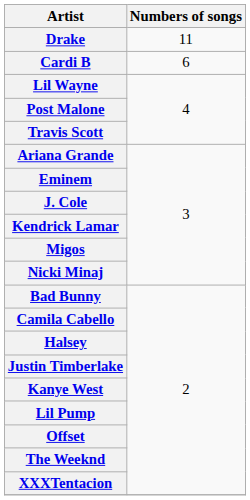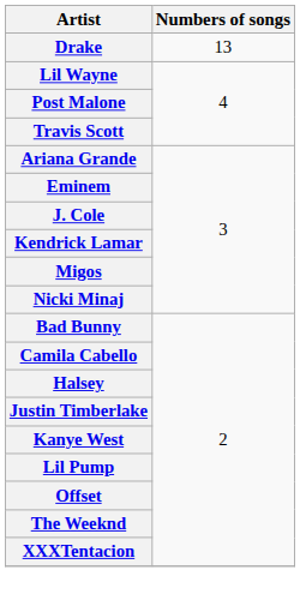 <table class="wikitable sortable plainrowheaders" style="text-align:center;">
 <tr>
 <th scope="col">Artist</th>
 <th scope="col">Numbers of songs</th>
 </tr>
 <tr>
 <th scope="row"><a href='#'>Drake</a></th>
-<td>11</td>
-</tr>
-<tr>
-<th scope="row"><a href='#'>Cardi B</a></th>
-<td>6</td>
+<td>13</td>
 </tr>
 <tr>
 <th scope="row"><a href='#'>Lil Wayne</a></th>
 <td rowspan="3">4</td>
 </tr>
 <tr>
 <th scope="row"><a href='#'>Post Malone</a></th>
 </tr>
 <tr>
 <th scope="row"><a href='#'>Travis Scott</a></th>
 </tr>
 <tr>
 <th scope="row"><a href='#'>Ariana Grande</a></th>
 <td rowspan="6">3</td>
 </tr>
 <tr>
 <th scope="row"><a href='#'>Eminem</a></th>
 </tr>
 <tr>
 <th scope="row"><a href='#'>J. Cole</a></th>
 </tr>
 <tr>
 <th scope="row"><a href='#'>Kendrick Lamar</a></th>
 </tr>
 <tr>
 <th scope="row"><a href='#'>Migos</a></th>
 </tr>
 <tr>
 <th scope="row"><a href='#'>Nicki Minaj</a></th>
 </tr>
 <tr>
 <th scope="row"><a href='#'>Bad Bunny</a></th>
 <td rowspan="9">2</td>
 </tr>
 <tr>
 <th scope="row"><a href='#'>Camila Cabello</a></th>
 </tr>
 <tr>
 <th scope="row"><a href='#'>Halsey</a></th>
 </tr>
 <tr>
 <th scope="row"><a href='#'>Justin Timberlake</a></th>
 </tr>
 <tr>
 <th scope="row"><a href='#'>Kanye West</a></th>
 </tr>
 <tr>
 <th scope="row"><a href='#'>Lil Pump</a></th>
 </tr>
 <tr>
 <th scope="row"><a href='#'>Offset</a></th>
 </tr>
 <tr>
 <th scope="row"><a href='#'>The Weeknd</a></th>
 </tr>
 <tr>
 <th scope="row"><a href='#'>XXXTentacion</a></th>
 </tr>
 <tr>
 </tr>
 </table>
